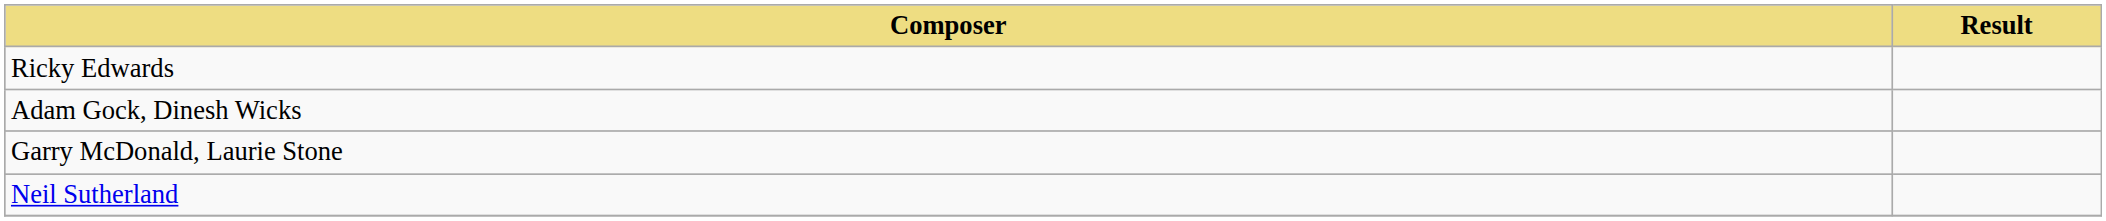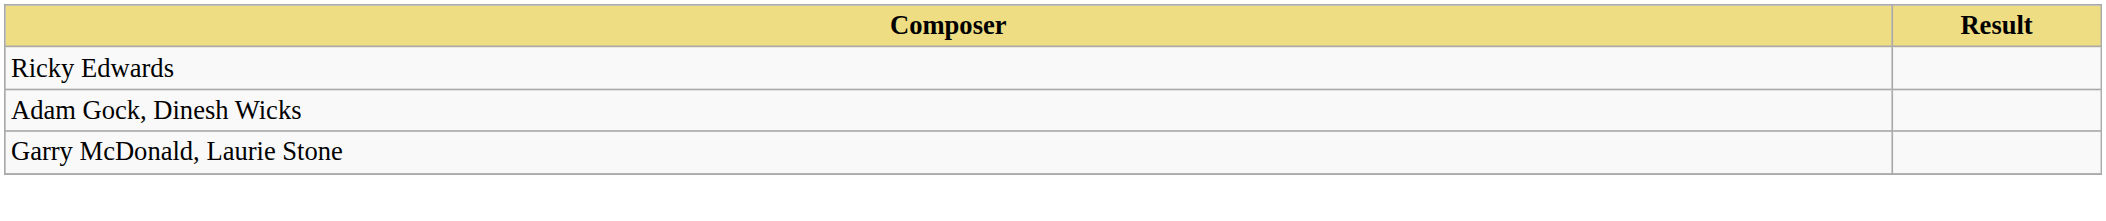 <table class="wikitable" width=100%>
 <tr>
 <th style="width:90%;background:#EEDD82;">Composer</th>
 <th style="width:10%;background:#EEDD82;">Result<br></th>
 </tr>
 <tr>
 <td>Ricky Edwards</td>
 <td></td>
 </tr>
 <tr>
 <td>Adam Gock, Dinesh Wicks</td>
 <td></td>
 </tr>
 <tr>
 <td>Garry McDonald, Laurie Stone</td>
 <td></td>
 </tr>
 <tr>
-<td><a href='#'>Neil Sutherland</a></td>
-<td></td>
-</tr>
-<tr>
 </tr>
 </table>
